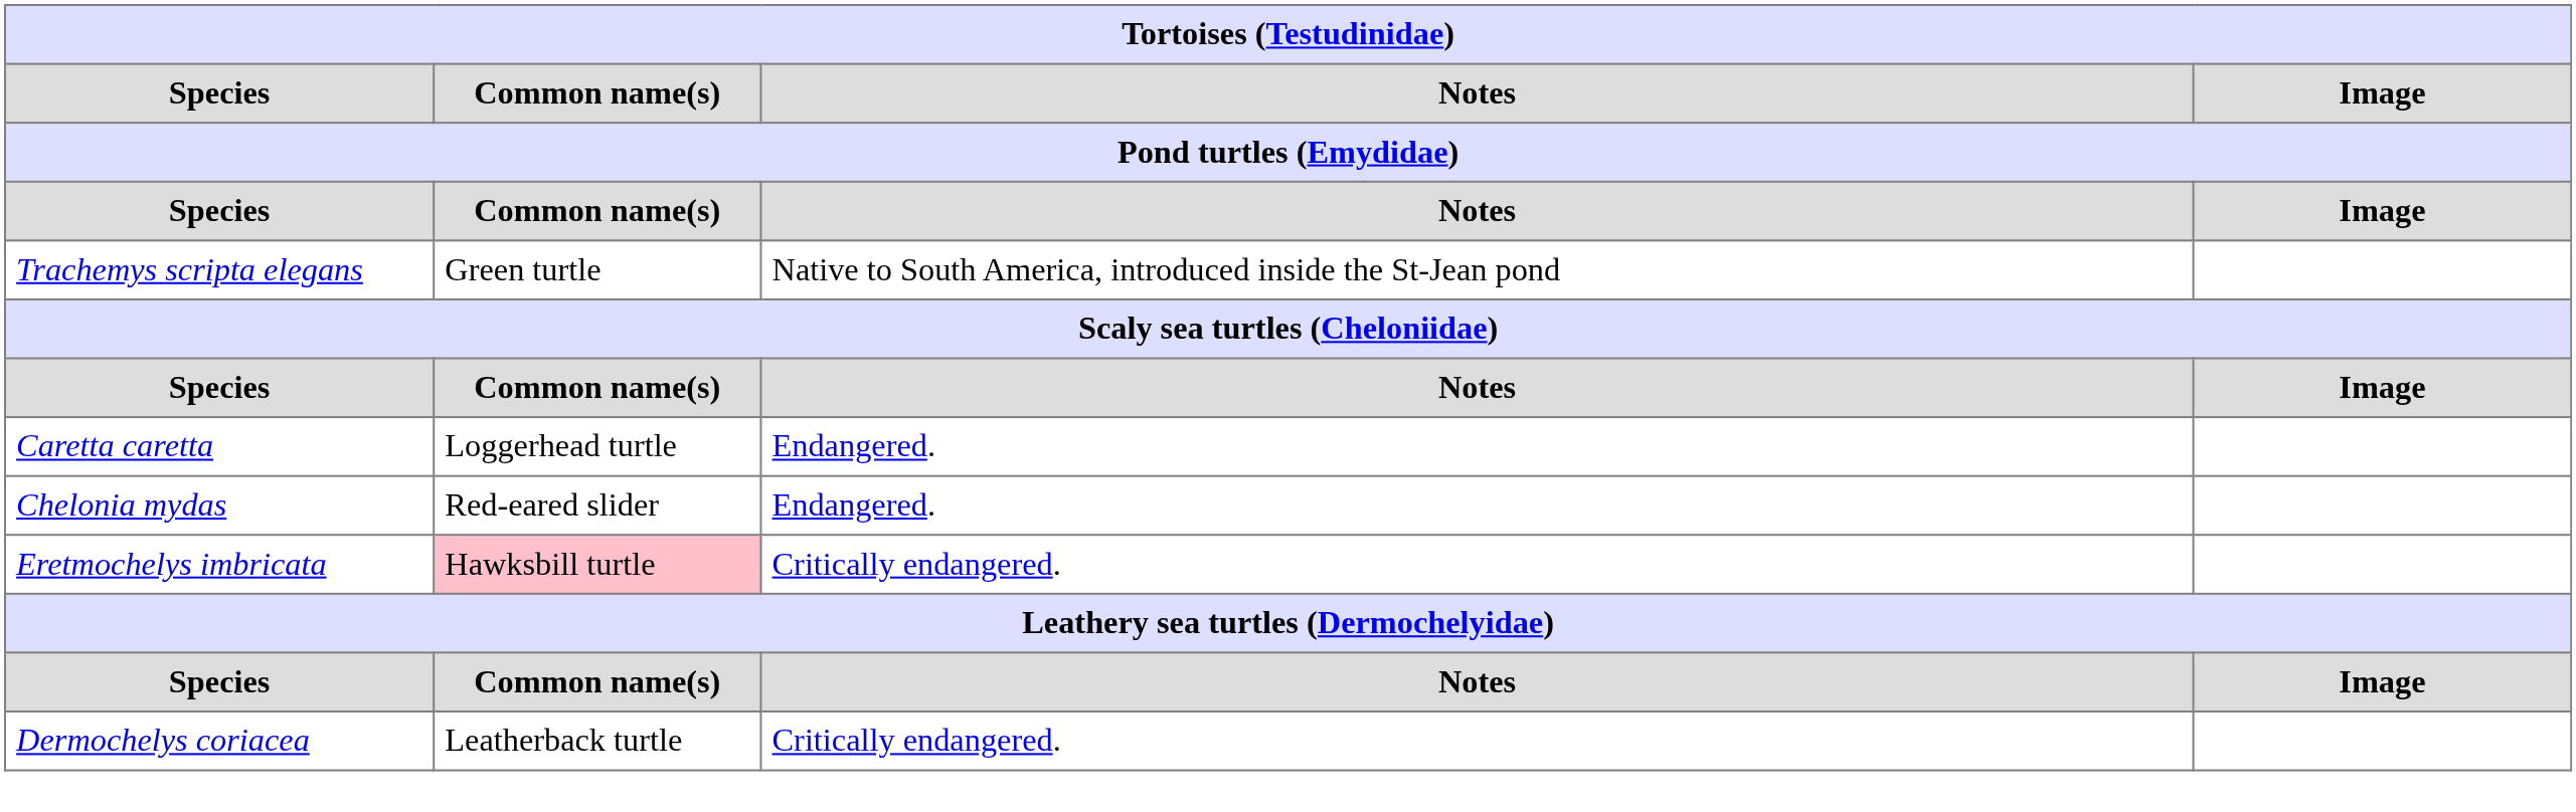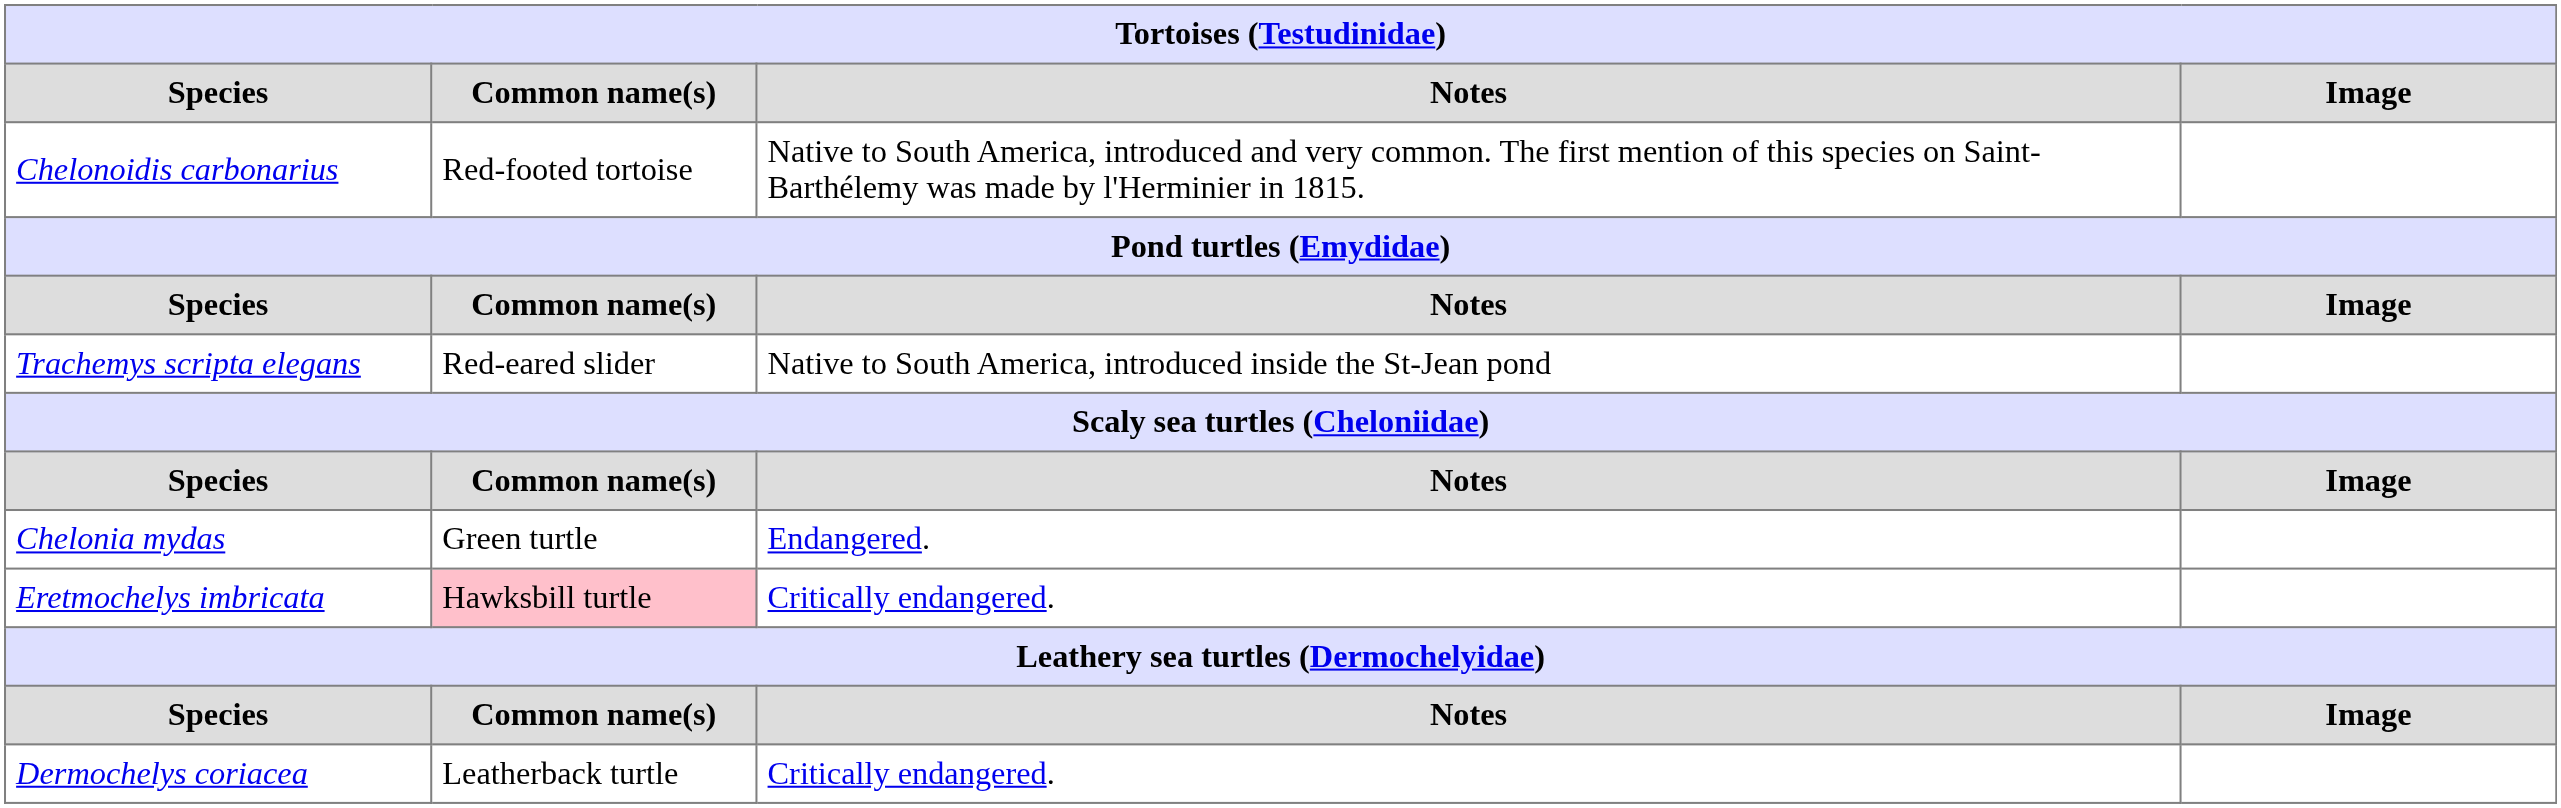 <table border=1 style="border-collapse:collapse;" cellpadding=5 width=100%>
 <tr>
 <th colspan=4 bgcolor=#DDDFFF>Tortoises (<a href='#'>Testudinidae</a>)</th>
 </tr>
 <tr bgcolor=#DDDDDD align=center>
 <th width=200px>Species</th>
 <th width=150px>Common name(s)</th>
 <th>Notes</th>
 <th width=175px>Image</th>
+</tr>
+<tr>
+<td><em><a href='#'>Chelonoidis carbonarius</a></em></td>
+<td>Red-footed tortoise</td>
+<td>Native to South America, introduced and very common. The first mention of this species on Saint-Barthélemy was made by l'Herminier in 1815.</td>
+<td></td>
 </tr>
 <tr>
 <th colspan=4 bgcolor=#DDDFFF>Pond turtles (<a href='#'>Emydidae</a>)</th>
 </tr>
 <tr bgcolor=#DDDDDD align=center>
 <th width=200px>Species</th>
 <th width=150px>Common name(s)</th>
 <th>Notes</th>
 <th width=175px>Image</th>
 </tr>
 <tr>
 <td><em><a href='#'>Trachemys scripta elegans</a></em></td>
-<td>Green turtle</td>
+<td>Red-eared slider</td>
 <td>Native to South America, introduced inside the St-Jean pond</td>
 <td></td>
 </tr>
 <tr>
 <th colspan=4 bgcolor=#DDDFFF>Scaly sea turtles (<a href='#'>Cheloniidae</a>)</th>
 </tr>
 <tr bgcolor=#DDDDDD align=center>
 <th width=200px>Species</th>
 <th width=150px>Common name(s)</th>
 <th>Notes</th>
 <th width=175px>Image</th>
 </tr>
 <tr>
-<td><em><a href='#'>Caretta caretta</a></em></td>
-<td>Loggerhead turtle</td>
-<td><a href='#'>Endangered</a>.</td>
-<td></td>
-</tr>
-<tr>
 <td><em><a href='#'>Chelonia mydas</a></em></td>
-<td>Red-eared slider</td>
+<td>Green turtle</td>
 <td><a href='#'>Endangered</a>.</td>
 <td></td>
 </tr>
 <tr>
 <td><em><a href='#'>Eretmochelys imbricata</a></em></td>
 <td style="background: pink;">Hawksbill turtle</td>
 <td><a href='#'>Critically endangered</a>.</td>
 <td></td>
 </tr>
 <tr>
 <th colspan=4 bgcolor=#DDDFFF>Leathery sea turtles (<a href='#'>Dermochelyidae</a>)</th>
 </tr>
 <tr bgcolor=#DDDDDD align=center>
 <th width=200px>Species</th>
 <th width=150px>Common name(s)</th>
 <th>Notes</th>
 <th width=175px>Image</th>
 </tr>
 <tr>
 <td><em><a href='#'>Dermochelys coriacea</a></em></td>
 <td>Leatherback turtle</td>
 <td><a href='#'>Critically endangered</a>.</td>
 <td></td>
 </tr>
 </table>
